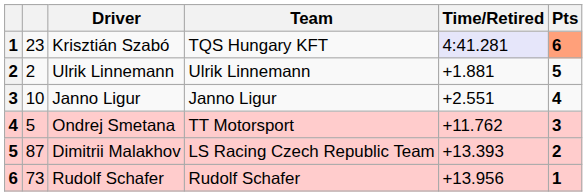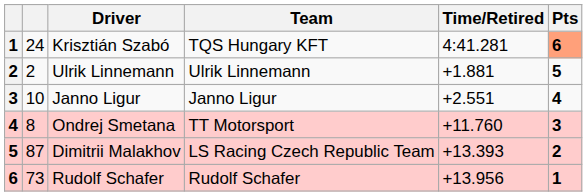 <table class=wikitable style="font-size:95%">
 <tr>
 <th></th>
 <th></th>
 <th>Driver</th>
 <th>Team</th>
 <th>Time/Retired</th>
 <th>Pts</th>
 </tr>
 <tr>
 <th>1</th>
-<td>23</td>
+<td>24</td>
 <td> Krisztián Szabó</td>
 <td>TQS Hungary KFT</td>
-<td style="background: lavender;">4:41.281</td>
+<td>4:41.281</td>
 <td style="background: lightsalmon;"><strong>6</strong></td>
 </tr>
 <tr>
 <th>2</th>
 <td>2</td>
 <td> Ulrik Linnemann</td>
 <td>Ulrik Linnemann</td>
 <td>+1.881</td>
 <td><strong>5</strong></td>
 </tr>
 <tr>
 <th>3</th>
 <td>10</td>
 <td> Janno Ligur</td>
 <td>Janno Ligur</td>
 <td>+2.551</td>
 <td><strong>4</strong></td>
 </tr>
 <tr>
 <th style="background:#ffcccc;">4</th>
-<td style="background:#ffcccc;">5</td>
+<td style="background:#ffcccc;">8</td>
 <td style="background:#ffcccc;"> Ondrej Smetana</td>
 <td style="background:#ffcccc;">TT Motorsport</td>
-<td style="background:#ffcccc;">+11.762</td>
+<td style="background:#ffcccc;">+11.760</td>
 <td style="background:#ffcccc;"><strong>3</strong></td>
 </tr>
 <tr>
 <th style="background:#ffcccc;">5</th>
 <td style="background:#ffcccc;">87</td>
 <td style="background:#ffcccc;"> Dimitrii Malakhov</td>
 <td style="background:#ffcccc;">LS Racing Czech Republic Team</td>
 <td style="background:#ffcccc;">+13.393</td>
 <td style="background:#ffcccc;"><strong>2</strong></td>
 </tr>
 <tr>
 <th style="background:#ffcccc;">6</th>
 <td style="background:#ffcccc;">73</td>
 <td style="background:#ffcccc;"> Rudolf Schafer</td>
 <td style="background:#ffcccc;">Rudolf Schafer</td>
 <td style="background:#ffcccc;">+13.956</td>
 <td style="background:#ffcccc;"><strong>1</strong></td>
 </tr>
 </table>
